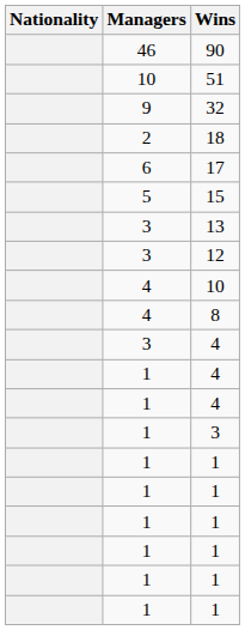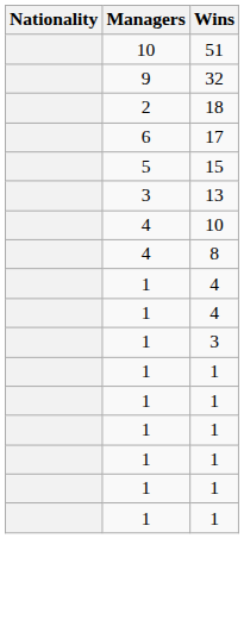 <table class="wikitable sortable plainrowheaders" style=text-align:center>
 <tr>
 <th scope=col>Nationality</th>
 <th scope=col>Managers</th>
 <th scope=col>Wins</th>
-</tr>
-<tr>
-<th scope=row></th>
-<td>46</td>
-<td>90</td>
 </tr>
 <tr>
 <th scope=row></th>
 <td>10</td>
 <td>51</td>
 </tr>
 <tr>
 <th scope=row></th>
 <td>9</td>
 <td>32</td>
 </tr>
 <tr>
 <th scope=row></th>
 <td>2</td>
 <td>18</td>
 </tr>
 <tr>
 <th scope=row></th>
 <td>6</td>
 <td>17</td>
 </tr>
 <tr>
 <th scope=row></th>
 <td>5</td>
 <td>15</td>
 </tr>
 <tr>
 <th scope=row></th>
 <td>3</td>
 <td>13</td>
 </tr>
 <tr>
 <th scope=row></th>
-<td>3</td>
-<td>12</td>
-</tr>
-<tr>
-<th scope=row></th>
 <td>4</td>
 <td>10</td>
 </tr>
 <tr>
 <th scope=row></th>
 <td>4</td>
 <td>8</td>
-</tr>
-<tr>
-<th scope=row></th>
-<td>3</td>
-<td>4</td>
 </tr>
 <tr>
 <th scope=row></th>
 <td>1</td>
 <td>4</td>
 </tr>
 <tr>
 <th scope="row"></th>
 <td>1</td>
 <td>4</td>
 </tr>
 <tr>
 <th scope=row></th>
 <td>1</td>
 <td>3</td>
 </tr>
 <tr>
 <th scope=row></th>
 <td>1</td>
 <td>1</td>
 </tr>
 <tr>
 <th scope=row></th>
 <td>1</td>
 <td>1</td>
 </tr>
 <tr>
 <th scope=row></th>
 <td>1</td>
 <td>1</td>
 </tr>
 <tr>
 <th scope=row></th>
 <td>1</td>
 <td>1</td>
 </tr>
 <tr>
 <th scope=row></th>
 <td>1</td>
 <td>1</td>
 </tr>
 <tr>
 <th scope=row></th>
 <td>1</td>
 <td>1</td>
 </tr>
 </table>
